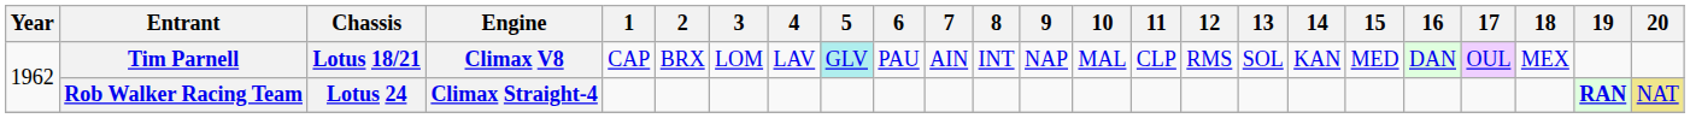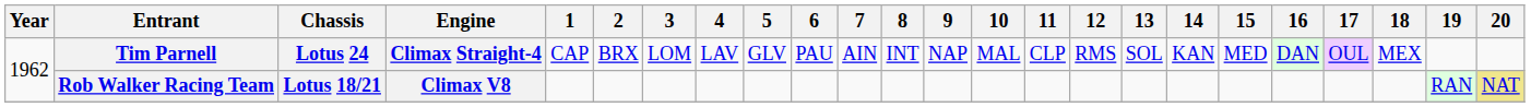 <table class="wikitable" style="text-align:center; font-size:90%">
 <tr>
 <th>Year</th>
 <th>Entrant</th>
 <th>Chassis</th>
 <th>Engine</th>
 <th>1</th>
 <th>2</th>
 <th>3</th>
 <th>4</th>
 <th>5</th>
 <th>6</th>
 <th>7</th>
 <th>8</th>
 <th>9</th>
 <th>10</th>
 <th>11</th>
 <th>12</th>
 <th>13</th>
 <th>14</th>
 <th>15</th>
 <th>16</th>
 <th>17</th>
 <th>18</th>
 <th>19</th>
 <th>20</th>
 </tr>
 <tr>
 <td rowspan="2">1962</td>
 <th><a href='#'>Tim Parnell</a></th>
-<th><a href='#'>Lotus</a> <a href='#'>18/21</a></th>
-<th><a href='#'>Climax</a> <a href='#'>V8</a></th>
+<th><a href='#'>Lotus</a> <a href='#'>24</a></th>
+<th><a href='#'>Climax</a> <a href='#'>Straight-4</a></th>
 <td><a href='#'>CAP</a></td>
 <td><a href='#'>BRX</a></td>
 <td><a href='#'>LOM</a></td>
 <td><a href='#'>LAV</a></td>
-<td style="background: paleturquoise;"><a href='#'>GLV</a></td>
+<td><a href='#'>GLV</a></td>
 <td><a href='#'>PAU</a></td>
 <td><a href='#'>AIN</a></td>
 <td><a href='#'>INT</a></td>
 <td><a href='#'>NAP</a></td>
 <td><a href='#'>MAL</a></td>
 <td><a href='#'>CLP</a></td>
 <td><a href='#'>RMS</a></td>
 <td><a href='#'>SOL</a></td>
 <td><a href='#'>KAN</a></td>
 <td><a href='#'>MED</a></td>
 <td style="background:#DFFFDF;"><a href='#'>DAN</a><br></td>
 <td style="background:#EFCFFF;"><a href='#'>OUL</a><br></td>
 <td><a href='#'>MEX</a></td>
 <td></td>
 <td></td>
 </tr>
 <tr>
 <th><a href='#'>Rob Walker Racing Team</a></th>
-<th><a href='#'>Lotus</a> <a href='#'>24</a></th>
-<th><a href='#'>Climax</a> <a href='#'>Straight-4</a></th>
+<th><a href='#'>Lotus</a> <a href='#'>18/21</a></th>
+<th><a href='#'>Climax</a> <a href='#'>V8</a></th>
 <td></td>
 <td></td>
 <td></td>
 <td></td>
 <td></td>
 <td></td>
 <td></td>
 <td></td>
 <td></td>
 <td></td>
 <td></td>
 <td></td>
 <td></td>
 <td></td>
 <td></td>
 <td></td>
 <td></td>
 <td></td>
-<td style="background:#DFFFDF;"><strong><a href='#'>RAN</a><br></strong></td>
+<td style="background:#DFFFDF;"><a href='#'>RAN</a><br></td>
 <td style="background: khaki;"><a href='#'>NAT</a><br></td>
 </tr>
 <tr>
 </tr>
 </table>
